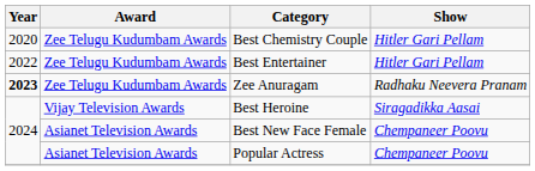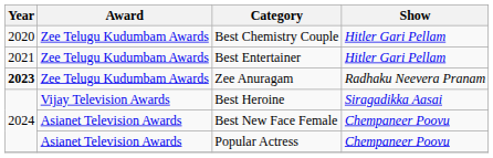 <table class="wikitable">
 <tr>
 <th>Year</th>
 <th>Award</th>
 <th>Category</th>
 <th>Show</th>
 </tr>
 <tr>
 <td>2020</td>
 <td><a href='#'>Zee Telugu Kudumbam Awards</a></td>
 <td>Best Chemistry Couple</td>
 <td><em><a href='#'>Hitler Gari Pellam</a></em></td>
 </tr>
 <tr>
-<td>2022</td>
+<td>2021</td>
 <td><a href='#'>Zee Telugu Kudumbam Awards</a></td>
 <td>Best Entertainer</td>
 <td><em><a href='#'>Hitler Gari Pellam</a></em></td>
 </tr>
 <tr>
 <td><strong>2023</strong></td>
 <td><a href='#'>Zee Telugu Kudumbam Awards</a></td>
 <td>Zee Anuragam</td>
 <td><em>Radhaku Neevera Pranam</em></td>
 </tr>
 <tr>
 <td Rowspan=3>2024</td>
 <td><a href='#'>Vijay Television Awards</a></td>
 <td>Best Heroine</td>
 <td><em><a href='#'>Siragadikka Aasai</a></em></td>
 </tr>
 <tr>
 <td><a href='#'>Asianet Television Awards</a></td>
 <td>Best New Face Female</td>
 <td><em><a href='#'>Chempaneer Poovu</a></em></td>
 </tr>
 <tr>
 <td><a href='#'>Asianet Television Awards</a></td>
 <td>Popular Actress</td>
 <td><em><a href='#'>Chempaneer Poovu</a></em></td>
 </tr>
 <tr>
 </tr>
 </table>
